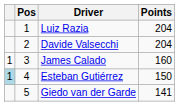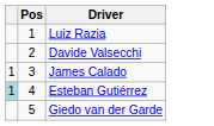 <table class="wikitable" style="font-size: 85%;">
 <tr>
 <th></th>
 <th>Pos</th>
 <th>Driver</th>
-<th>Points</th>
 </tr>
 <tr>
 <td align="left"></td>
 <td align="center">1</td>
 <td> <a href='#'>Luiz Razia</a></td>
-<td align="right">204</td>
 </tr>
 <tr>
 <td align="left"></td>
 <td align="center">2</td>
 <td> <a href='#'>Davide Valsecchi</a></td>
-<td align="right">204</td>
 </tr>
 <tr>
 <td align="left"> 1</td>
 <td align="center">3</td>
 <td> <a href='#'>James Calado</a></td>
-<td align="right">160</td>
 </tr>
 <tr>
 <td align="left" style="background: lightblue;"> 1</td>
 <td align="center">4</td>
 <td> <a href='#'>Esteban Gutiérrez</a></td>
-<td align="right">150</td>
 </tr>
 <tr>
 <td align="left"></td>
 <td align="center">5</td>
 <td> <a href='#'>Giedo van der Garde</a></td>
-<td align="right">141</td>
 </tr>
 </table>
